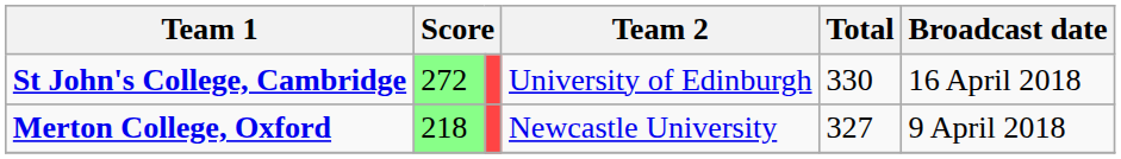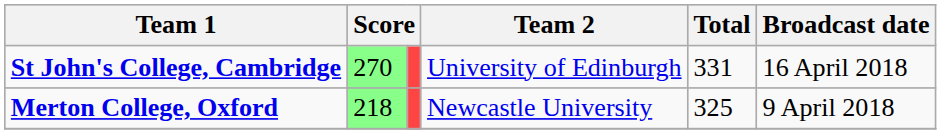 <table class="wikitable">
 <tr>
 <th>Team 1</th>
 <th colspan="2">Score</th>
 <th>Team 2</th>
 <th>Total</th>
 <th>Broadcast date</th>
 </tr>
 <tr>
 <td><strong><a href='#'>St John's College, Cambridge</a></strong></td>
-<td style="background:#88ff88">272</td>
+<td style="background:#88ff88">270</td>
 <td style="background:#f44;"></td>
 <td><a href='#'>University of Edinburgh</a></td>
-<td>330</td>
+<td>331</td>
 <td>16 April 2018</td>
 </tr>
 <tr>
 <td><strong><a href='#'>Merton College, Oxford</a></strong></td>
 <td style="background:#88ff88">218</td>
 <td style="background:#f44;"></td>
 <td><a href='#'>Newcastle University</a></td>
-<td>327</td>
+<td>325</td>
 <td>9 April 2018</td>
 </tr>
 <tr>
 </tr>
 </table>
